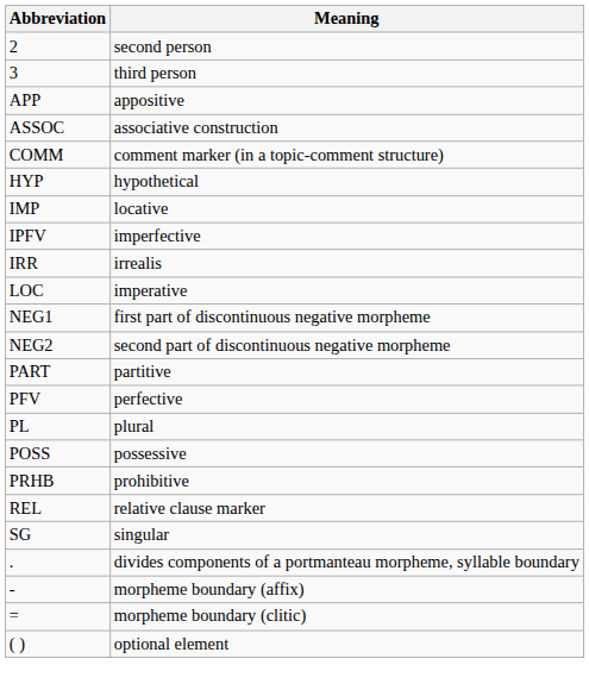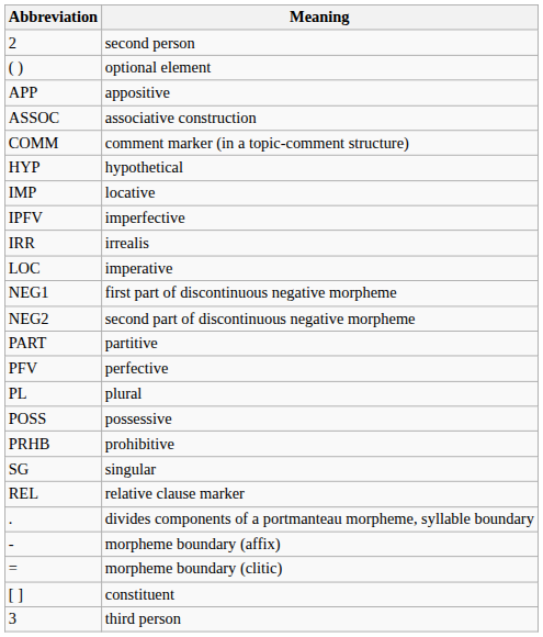 <table class="wikitable sortable">
 <tr>
 <th>Abbreviation</th>
 <th>Meaning</th>
 </tr>
 <tr>
 <td>2</td>
 <td>second person</td>
 </tr>
 <tr>
-<td>3</td>
-<td>third person</td>
+<td>( )</td>
+<td>optional element</td>
 </tr>
 <tr>
 <td>APP</td>
 <td>appositive</td>
 </tr>
 <tr>
 <td>ASSOC</td>
 <td>associative construction</td>
 </tr>
 <tr>
 <td>COMM</td>
 <td>comment marker (in a topic-comment structure)</td>
 </tr>
 <tr>
 <td>HYP</td>
 <td>hypothetical</td>
 </tr>
 <tr>
 <td>IMP</td>
 <td>locative</td>
 </tr>
 <tr>
 <td>IPFV</td>
 <td>imperfective</td>
 </tr>
 <tr>
 <td>IRR</td>
 <td>irrealis</td>
 </tr>
 <tr>
 <td>LOC</td>
 <td>imperative</td>
 </tr>
 <tr>
 <td>NEG1</td>
 <td>first part of discontinuous negative morpheme</td>
 </tr>
 <tr>
 <td>NEG2</td>
 <td>second part of discontinuous negative morpheme</td>
 </tr>
 <tr>
 <td>PART</td>
 <td>partitive</td>
 </tr>
 <tr>
 <td>PFV</td>
 <td>perfective</td>
 </tr>
 <tr>
 <td>PL</td>
 <td>plural</td>
 </tr>
 <tr>
 <td>POSS</td>
 <td>possessive</td>
 </tr>
 <tr>
 <td>PRHB</td>
 <td>prohibitive</td>
 </tr>
 <tr>
+<td>SG</td>
+<td>singular</td>
+</tr>
+<tr>
 <td>REL</td>
 <td>relative clause marker</td>
-</tr>
-<tr>
-<td>SG</td>
-<td>singular</td>
 </tr>
 <tr>
 <td>.</td>
 <td>divides components of a portmanteau morpheme, syllable boundary</td>
 </tr>
 <tr>
 <td>-</td>
 <td>morpheme boundary (affix)</td>
 </tr>
 <tr>
 <td>=</td>
 <td>morpheme boundary (clitic)</td>
 </tr>
 <tr>
-<td>( )</td>
-<td>optional element</td>
+<td>[ ]</td>
+<td>constituent</td>
+</tr>
+<tr>
+<td>3</td>
+<td>third person</td>
 </tr>
 </table>
